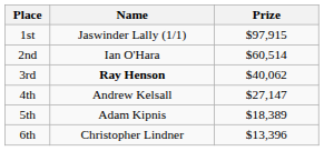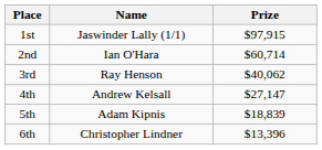 <table class="wikitable">
 <tr>
 <th width="50">Place</th>
 <th width="200">Name</th>
 <th width="125">Prize</th>
 </tr>
 <tr>
 <td align = "center">1st</td>
 <td align = "center"> Jaswinder Lally (1/1)</td>
 <td align="center">$97,915</td>
 </tr>
 <tr>
 <td align = "center">2nd</td>
 <td align = "center"> Ian O'Hara</td>
-<td align="center">$60,514</td>
+<td align="center">$60,714</td>
 </tr>
 <tr>
 <td align = "center">3rd</td>
-<td align = "center"><strong> Ray Henson</strong></td>
+<td align = "center"> Ray Henson</td>
 <td align="center">$40,062</td>
 </tr>
 <tr>
 <td align = "center">4th</td>
 <td align = "center"> Andrew Kelsall</td>
 <td align="center">$27,147</td>
 </tr>
 <tr>
 <td align = "center">5th</td>
 <td align = "center"> Adam Kipnis</td>
-<td align="center">$18,389</td>
+<td align="center">$18,839</td>
 </tr>
 <tr>
 <td align = "center">6th</td>
 <td align = "center"> Christopher Lindner</td>
 <td align="center">$13,396</td>
 </tr>
 </table>
